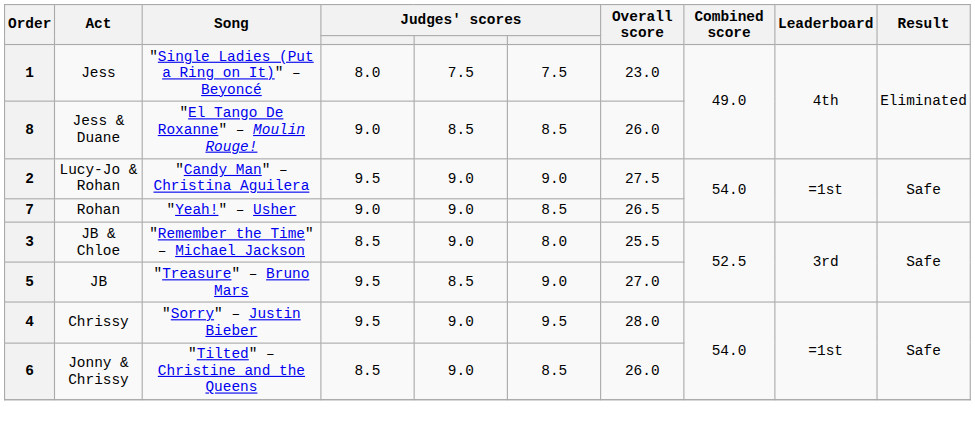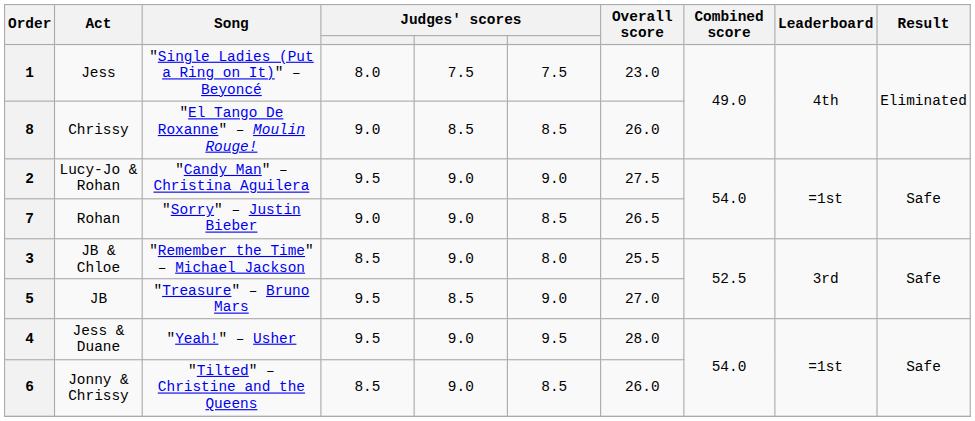 <table class="wikitable plainrowheaders" style="text-align:center;">
 <tr>
 <th scope="col" rowspan=2>Order</th>
 <th scope="col" rowspan=2>Act</th>
 <th scope="col" rowspan=2>Song</th>
 <th scope="col" colspan=3>Judges' scores</th>
 <th scope="col" rowspan=2>Overall score</th>
 <th scope="col" rowspan=2>Combined score</th>
 <th scope="col" rowspan=2>Leaderboard</th>
 <th scoep="col" rowspan=2>Result</th>
 </tr>
 <tr>
 <th scope="col" style="width:6em;"></th>
 <th scope="col" style="width:6em;"></th>
 <th scope="col" style="width:6em;"></th>
 </tr>
 <tr>
 <th scope="col">1</th>
 <td>Jess</td>
 <td>"<a href='#'>Single Ladies (Put a Ring on It)</a>" – <a href='#'>Beyoncé</a></td>
 <td>8.0</td>
 <td>7.5</td>
 <td>7.5</td>
 <td>23.0</td>
 <td rowspan="2">49.0</td>
 <td rowspan="2">4th</td>
 <td rowspan="2">Eliminated</td>
 </tr>
 <tr>
 <th scope="col">8</th>
-<td>Jess & Duane</td>
+<td>Chrissy</td>
 <td>"<a href='#'>El Tango De Roxanne</a>" – <em><a href='#'>Moulin Rouge!</a></em></td>
 <td>9.0</td>
 <td>8.5</td>
 <td>8.5</td>
 <td>26.0</td>
 </tr>
 <tr>
 <th scope="col">2</th>
 <td>Lucy-Jo & Rohan</td>
 <td>"<a href='#'>Candy Man</a>" – <a href='#'>Christina Aguilera</a></td>
 <td>9.5</td>
 <td>9.0</td>
 <td>9.0</td>
 <td>27.5</td>
 <td rowspan="2">54.0</td>
 <td rowspan="2">=1st</td>
 <td rowspan="2">Safe</td>
 </tr>
 <tr>
 <th scope="col">7</th>
 <td>Rohan</td>
-<td>"<a href='#'>Yeah!</a>" – <a href='#'>Usher</a></td>
+<td>"<a href='#'>Sorry</a>" – <a href='#'>Justin Bieber</a></td>
 <td>9.0</td>
 <td>9.0</td>
 <td>8.5</td>
 <td>26.5</td>
 </tr>
 <tr>
 <th scope="col">3</th>
 <td>JB & Chloe</td>
 <td>"<a href='#'>Remember the Time</a>" – <a href='#'>Michael Jackson</a></td>
 <td>8.5</td>
 <td>9.0</td>
 <td>8.0</td>
 <td>25.5</td>
 <td rowspan="2">52.5</td>
 <td rowspan="2">3rd</td>
 <td rowspan="2">Safe</td>
 </tr>
 <tr>
 <th scope="col">5</th>
 <td>JB</td>
 <td>"<a href='#'>Treasure</a>" – <a href='#'>Bruno Mars</a></td>
 <td>9.5</td>
 <td>8.5</td>
 <td>9.0</td>
 <td>27.0</td>
 </tr>
 <tr>
 <th scope="col">4</th>
-<td>Chrissy</td>
-<td>"<a href='#'>Sorry</a>" – <a href='#'>Justin Bieber</a></td>
+<td>Jess & Duane</td>
+<td>"<a href='#'>Yeah!</a>" – <a href='#'>Usher</a></td>
 <td>9.5</td>
 <td>9.0</td>
 <td>9.5</td>
 <td>28.0</td>
 <td rowspan="2">54.0</td>
 <td rowspan="2">=1st</td>
 <td rowspan="2">Safe</td>
 </tr>
 <tr>
 <th scope="col">6</th>
 <td>Jonny & Chrissy</td>
 <td>"<a href='#'>Tilted</a>" – <a href='#'>Christine and the Queens</a></td>
 <td>8.5</td>
 <td>9.0</td>
 <td>8.5</td>
 <td>26.0</td>
 </tr>
 <tr>
 </tr>
 </table>
